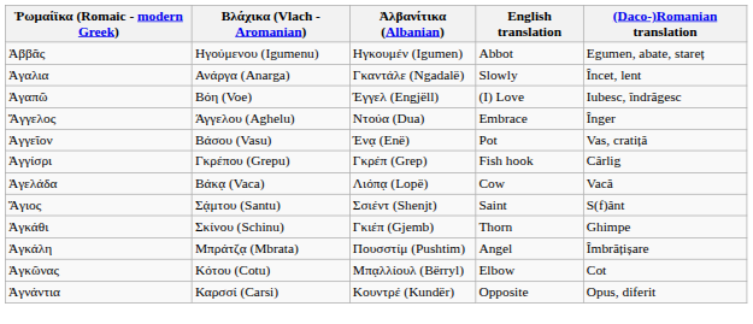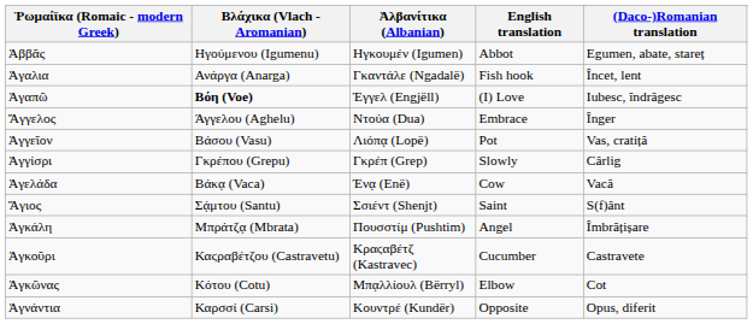 <table class="wikitable">
 <tr>
 <th>Ῥωμαίϊκα (Romaic - <a href='#'>modern Greek</a>)</th>
 <th>Βλάχικα (Vlach - <a href='#'>Aromanian</a>)</th>
 <th>Ἀλβανίτικα (<a href='#'>Albanian</a>)</th>
 <th>English translation</th>
 <th><a href='#'>(Daco-)Romanian</a> translation</th>
 </tr>
 <tr>
 <td>Ἀββᾶς</td>
 <td>Ηγούμενου (Igumenu)</td>
 <td>Ηγκουμέν (Igumen)</td>
 <td>Abbot</td>
 <td>Egumen, abate, stareț</td>
 </tr>
 <tr>
 <td>Ἀγαλια</td>
 <td>Ανάργα (Anarga)</td>
 <td>Γκαντάλε (Ngadalë)</td>
-<td>Slowly</td>
+<td>Fish hook</td>
 <td>Încet, lent</td>
 </tr>
 <tr>
 <td>Ἀγαπῶ</td>
-<td>Βόη (Voe)</td>
+<td><strong>Βόη (Voe)</strong></td>
 <td>Έγγελ (Engjëll)</td>
 <td>(I) Love</td>
 <td>Iubesc, îndrăgesc</td>
 </tr>
 <tr>
 <td>Ἄγγελος</td>
 <td>Άγγελου (Aghelu)</td>
 <td>Ντούα (Dua)</td>
 <td>Embrace</td>
 <td>Înger</td>
 </tr>
 <tr>
 <td>Ἀγγεῖον</td>
 <td>Βάσου (Vasu)</td>
-<td>Ένᾳ (Enë)</td>
+<td>Λιόπᾳ (Lopë)</td>
 <td>Pot</td>
 <td>Vas, cratiță</td>
 </tr>
 <tr>
 <td>Ἀγγίσρι</td>
 <td>Γκρέπου (Grepu)</td>
 <td>Γκρέπ (Grep)</td>
-<td>Fish hook</td>
+<td>Slowly</td>
 <td>Cârlig</td>
 </tr>
 <tr>
 <td>Ἀγελάδα</td>
 <td>Βάκᾳ (Vaca)</td>
-<td>Λιόπᾳ (Lopë)</td>
+<td>Ένᾳ (Enë)</td>
 <td>Cow</td>
 <td>Vacă</td>
 </tr>
 <tr>
 <td>Ἅγιος</td>
 <td>Σᾴμτου (Santu)</td>
 <td>Σσιέντ (Shenjt)</td>
 <td>Saint</td>
 <td>S(f)ânt</td>
 </tr>
 <tr>
-<td>Ἀγκάθι</td>
-<td>Σκίνου (Schinu)</td>
-<td>Γκιέπ (Gjemb)</td>
-<td>Thorn</td>
-<td>Ghimpe</td>
-</tr>
-<tr>
 <td>Ἀγκάλη</td>
 <td>Μπράτζᾳ (Mbrata)</td>
 <td>Πουσστίμ (Pushtim)</td>
 <td>Angel</td>
 <td>Îmbrățișare</td>
+</tr>
+<tr>
+<td>Ἀγκοῦρι</td>
+<td>Καϛραβέτζου (Castravetu)</td>
+<td>Κραϛαβέτζ (Kastravec)</td>
+<td>Cucumber</td>
+<td>Castravete</td>
 </tr>
 <tr>
 <td>Ἀγκῶνας</td>
 <td>Κότου (Cotu)</td>
 <td>Μπᾳλλίουλ (Bërryl)</td>
 <td>Elbow</td>
 <td>Cot</td>
 </tr>
 <tr>
 <td>Ἀγνάντια</td>
 <td>Καρσσί (Carsi)</td>
 <td>Κουντρέ (Kundër)</td>
 <td>Opposite</td>
 <td>Opus, diferit</td>
 </tr>
 </table>
